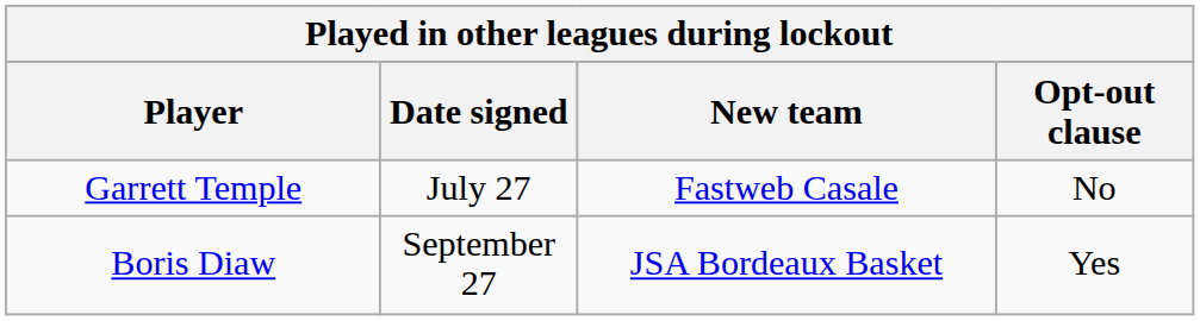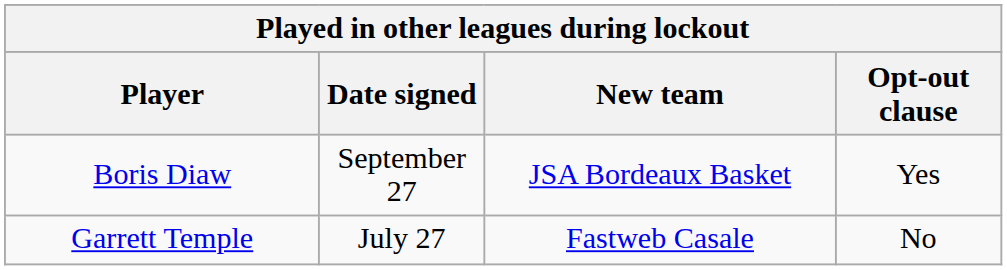 <table class="wikitable" style="text-align:center">
 <tr>
 <th colspan=4>Played in other leagues during lockout</th>
 </tr>
 <tr>
 <th style="width:160px">Player</th>
 <th style="width:80px">Date signed</th>
 <th style="width:180px">New team</th>
 <th style="width:80px">Opt-out clause</th>
 </tr>
 <tr>
+<td><a href='#'>Boris Diaw</a></td>
+<td>September 27</td>
+<td><a href='#'>JSA Bordeaux Basket</a> </td>
+<td>Yes</td>
+</tr>
+<tr>
 <td><a href='#'>Garrett Temple</a></td>
 <td>July 27</td>
 <td><a href='#'>Fastweb Casale</a> </td>
 <td>No</td>
 </tr>
-<tr>
-<td><a href='#'>Boris Diaw</a></td>
-<td>September 27</td>
-<td><a href='#'>JSA Bordeaux Basket</a> </td>
-<td>Yes</td>
-</tr>
 </table>
